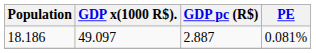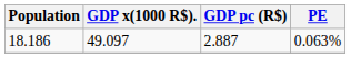 <table class="wikitable" border="1">
 <tr>
 <th>Population </th>
 <th><a href='#'>GDP</a> x(1000 R$).</th>
 <th><a href='#'>GDP pc</a> (R$)</th>
 <th><a href='#'>PE</a></th>
 </tr>
 <tr>
 <td>18.186</td>
 <td>49.097</td>
 <td>2.887</td>
-<td>0.081%</td>
+<td>0.063%</td>
 </tr>
 <tr>
 </tr>
 </table>
